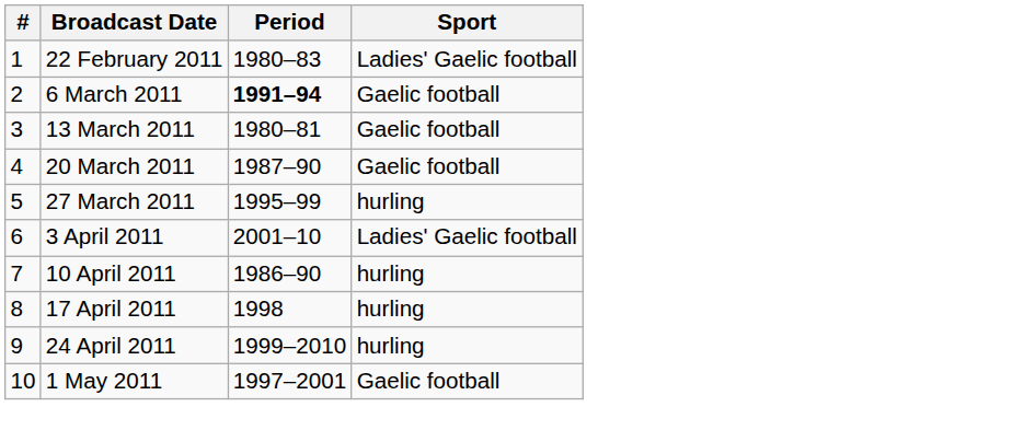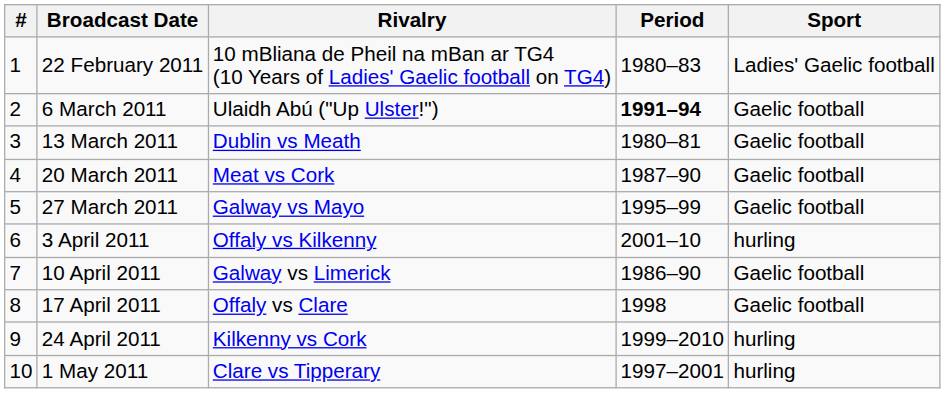 <table class="wikitable">
 <tr>
 <th>#</th>
 <th>Broadcast Date</th>
+<th>Rivalry</th>
 <th>Period</th>
 <th>Sport</th>
 </tr>
 <tr>
 <td>1</td>
 <td>22 February 2011</td>
+<td>10 mBliana de Pheil na mBan ar TG4<br>(10 Years of <a href='#'>Ladies' Gaelic football</a> on <a href='#'>TG4</a>)</td>
 <td>1980–83</td>
 <td>Ladies' Gaelic football</td>
 </tr>
 <tr>
 <td>2</td>
 <td>6 March 2011</td>
+<td>Ulaidh Abú ("Up <a href='#'>Ulster</a>!")</td>
 <td><strong>1991–94</strong></td>
 <td>Gaelic football</td>
 </tr>
 <tr>
 <td>3</td>
 <td>13 March 2011</td>
+<td><a href='#'>Dublin vs Meath</a></td>
 <td>1980–81</td>
 <td>Gaelic football</td>
 </tr>
 <tr>
 <td>4</td>
 <td>20 March 2011</td>
+<td><a href='#'>Meat vs Cork</a></td>
 <td>1987–90</td>
 <td>Gaelic football</td>
 </tr>
 <tr>
 <td>5</td>
 <td>27 March 2011</td>
+<td><a href='#'>Galway vs Mayo</a></td>
 <td>1995–99</td>
-<td>hurling</td>
+<td>Gaelic football</td>
 </tr>
 <tr>
 <td>6</td>
 <td>3 April 2011</td>
+<td><a href='#'>Offaly vs Kilkenny</a></td>
 <td>2001–10</td>
-<td>Ladies' Gaelic football</td>
+<td>hurling</td>
 </tr>
 <tr>
 <td>7</td>
 <td>10 April 2011</td>
+<td><a href='#'>Galway</a> vs <a href='#'>Limerick</a></td>
 <td>1986–90</td>
-<td>hurling</td>
+<td>Gaelic football</td>
 </tr>
 <tr>
 <td>8</td>
 <td>17 April 2011</td>
+<td><a href='#'>Offaly</a> vs <a href='#'>Clare</a></td>
 <td>1998</td>
-<td>hurling</td>
+<td>Gaelic football</td>
 </tr>
 <tr>
 <td>9</td>
 <td>24 April 2011</td>
+<td><a href='#'>Kilkenny vs Cork</a></td>
 <td>1999–2010</td>
 <td>hurling</td>
 </tr>
 <tr>
 <td>10</td>
 <td>1 May 2011</td>
+<td><a href='#'>Clare vs Tipperary</a></td>
 <td>1997–2001</td>
-<td>Gaelic football</td>
+<td>hurling</td>
 </tr>
 </table>
